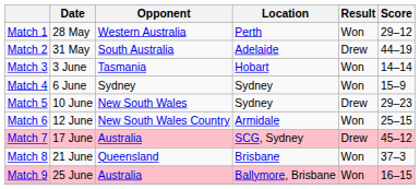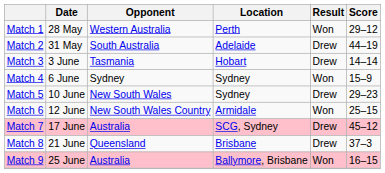 <table class="wikitable" style="font-size: 95%;">
 <tr>
 <th></th>
 <th>Date</th>
 <th>Opponent</th>
 <th>Location</th>
 <th>Result</th>
 <th>Score</th>
 </tr>
 <tr>
 <td><a href='#'>Match 1</a></td>
 <td>28 May</td>
 <td><a href='#'>Western Australia</a></td>
 <td><a href='#'>Perth</a></td>
 <td>Won</td>
 <td>29–12</td>
 </tr>
 <tr>
 <td><a href='#'>Match 2</a></td>
 <td>31 May</td>
 <td><a href='#'>South Australia</a></td>
 <td><a href='#'>Adelaide</a></td>
 <td>Drew</td>
 <td>44–19</td>
 </tr>
 <tr>
 <td><a href='#'>Match 3</a></td>
 <td>3 June</td>
 <td><a href='#'>Tasmania</a></td>
 <td><a href='#'>Hobart</a></td>
-<td>Won</td>
+<td>Drew</td>
 <td>14–14</td>
 </tr>
 <tr>
 <td><a href='#'>Match 4</a></td>
 <td>6 June</td>
 <td>Sydney</td>
 <td>Sydney</td>
 <td>Won</td>
 <td>15–9</td>
 </tr>
 <tr>
 <td><a href='#'>Match 5</a></td>
 <td>10 June</td>
 <td><a href='#'>New South Wales</a></td>
 <td>Sydney</td>
 <td>Drew</td>
 <td>29–23</td>
 </tr>
 <tr>
 <td><a href='#'>Match 6</a></td>
 <td>12 June</td>
 <td><a href='#'>New South Wales Country</a></td>
 <td><a href='#'>Armidale</a></td>
 <td>Won</td>
 <td>25–15</td>
 </tr>
 <tr style="background:pink">
 <td><a href='#'>Match 7</a></td>
 <td>17 June</td>
 <td><a href='#'>Australia</a></td>
 <td><a href='#'>SCG</a>, Sydney</td>
 <td>Drew</td>
 <td>45–12</td>
 </tr>
 <tr>
 <td><a href='#'>Match 8</a></td>
 <td>21 June</td>
 <td><a href='#'>Queensland</a></td>
 <td><a href='#'>Brisbane</a></td>
-<td>Won</td>
+<td>Drew</td>
 <td>37–3</td>
 </tr>
 <tr style="background:pink">
 <td><a href='#'>Match 9</a></td>
 <td>25 June</td>
 <td><a href='#'>Australia</a></td>
 <td><a href='#'>Ballymore</a>, Brisbane</td>
 <td>Won</td>
 <td>16–15</td>
 </tr>
 <tr>
 </tr>
 </table>
